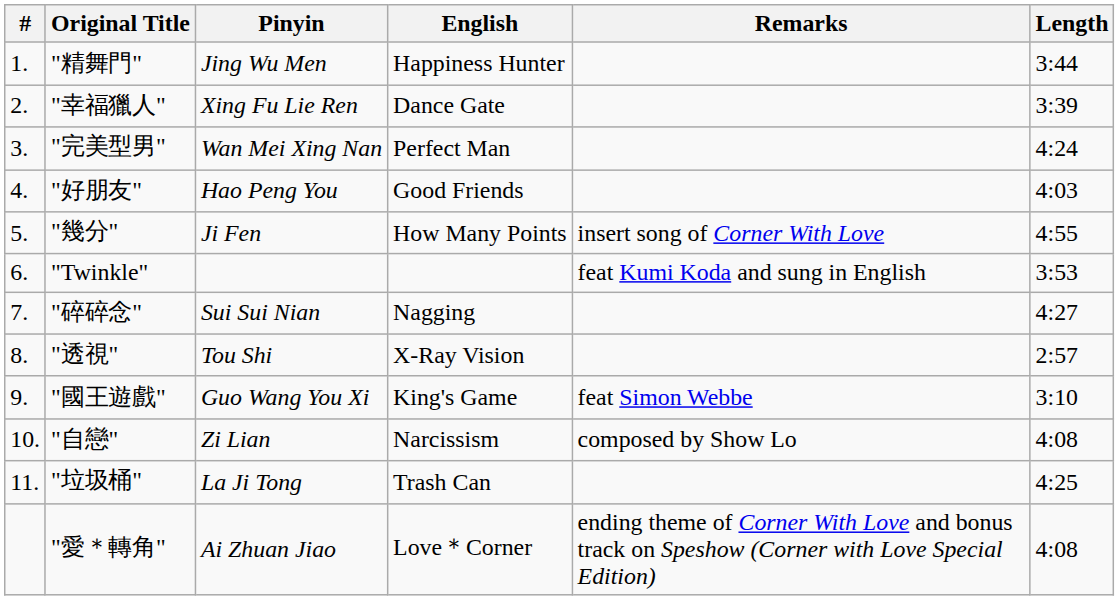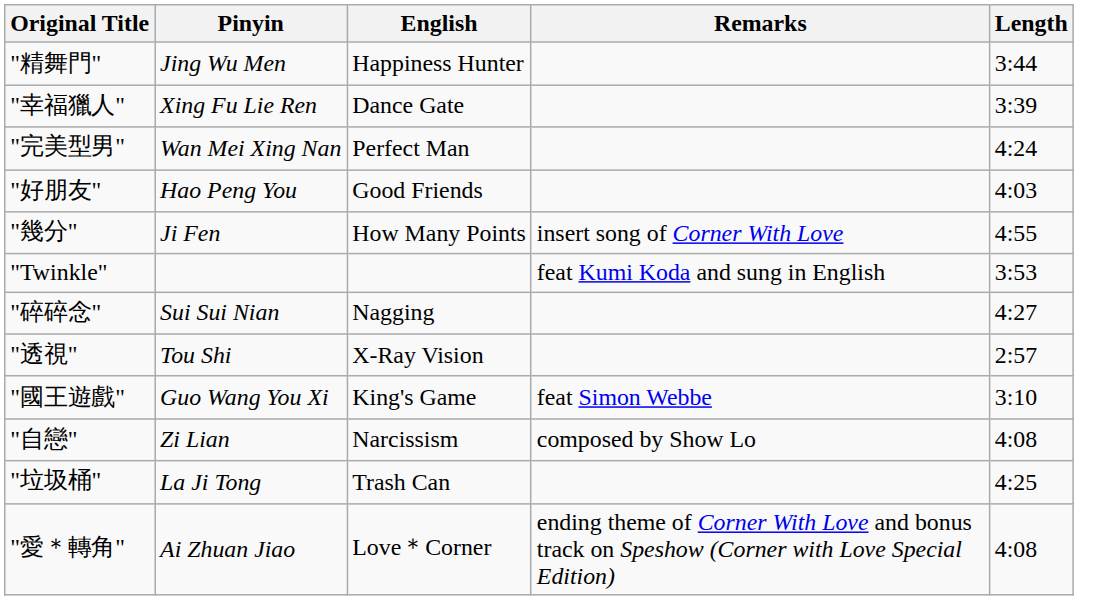 <table class="wikitable">
 <tr>
-<th>#</th>
 <th>Original Title</th>
 <th>Pinyin</th>
 <th>English</th>
 <th width="300">Remarks</th>
 <th>Length</th>
 </tr>
 <tr>
-<td>1.</td>
 <td>"精舞門"</td>
 <td><em>Jing Wu Men</em></td>
 <td>Happiness Hunter</td>
 <td></td>
 <td>3:44</td>
 </tr>
 <tr>
-<td>2.</td>
 <td>"幸福獵人"</td>
 <td><em>Xing Fu Lie Ren</em></td>
 <td>Dance Gate</td>
 <td></td>
 <td>3:39</td>
 </tr>
 <tr>
-<td>3.</td>
 <td>"完美型男"</td>
 <td><em>Wan Mei Xing Nan</em></td>
 <td>Perfect Man</td>
 <td></td>
 <td>4:24</td>
 </tr>
 <tr>
-<td>4.</td>
 <td>"好朋友"</td>
 <td><em>Hao Peng You</em></td>
 <td>Good Friends</td>
 <td></td>
 <td>4:03</td>
 </tr>
 <tr>
-<td>5.</td>
 <td>"幾分"</td>
 <td><em>Ji Fen</em></td>
 <td>How Many Points</td>
 <td>insert song of <em><a href='#'>Corner With Love</a></em></td>
 <td>4:55</td>
 </tr>
 <tr>
-<td>6.</td>
 <td>"Twinkle"</td>
 <td></td>
 <td></td>
 <td>feat <a href='#'>Kumi Koda</a> and sung in English</td>
 <td>3:53</td>
 </tr>
 <tr>
-<td>7.</td>
 <td>"碎碎念"</td>
 <td><em>Sui Sui Nian</em></td>
 <td>Nagging</td>
 <td></td>
 <td>4:27</td>
 </tr>
 <tr>
-<td>8.</td>
 <td>"透視"</td>
 <td><em>Tou Shi</em></td>
 <td>X-Ray Vision</td>
 <td></td>
 <td>2:57</td>
 </tr>
 <tr>
-<td>9.</td>
 <td>"國王遊戲"</td>
 <td><em>Guo Wang You Xi</em></td>
 <td>King's Game</td>
 <td>feat <a href='#'>Simon Webbe</a></td>
 <td>3:10</td>
 </tr>
 <tr>
-<td>10.</td>
 <td>"自戀"</td>
 <td><em>Zi Lian</em></td>
 <td>Narcissism</td>
 <td>composed by Show Lo</td>
 <td>4:08</td>
 </tr>
 <tr>
-<td>11.</td>
 <td>"垃圾桶"</td>
 <td><em>La Ji Tong</em></td>
 <td>Trash Can</td>
 <td></td>
 <td>4:25</td>
 </tr>
 <tr>
-<td></td>
 <td>"愛＊轉角"</td>
 <td><em>Ai Zhuan Jiao</em></td>
 <td>Love＊Corner</td>
 <td>ending theme of <em><a href='#'>Corner With Love</a></em> and bonus track on <em>Speshow (Corner with Love Special Edition)</em></td>
 <td>4:08</td>
 </tr>
 </table>
